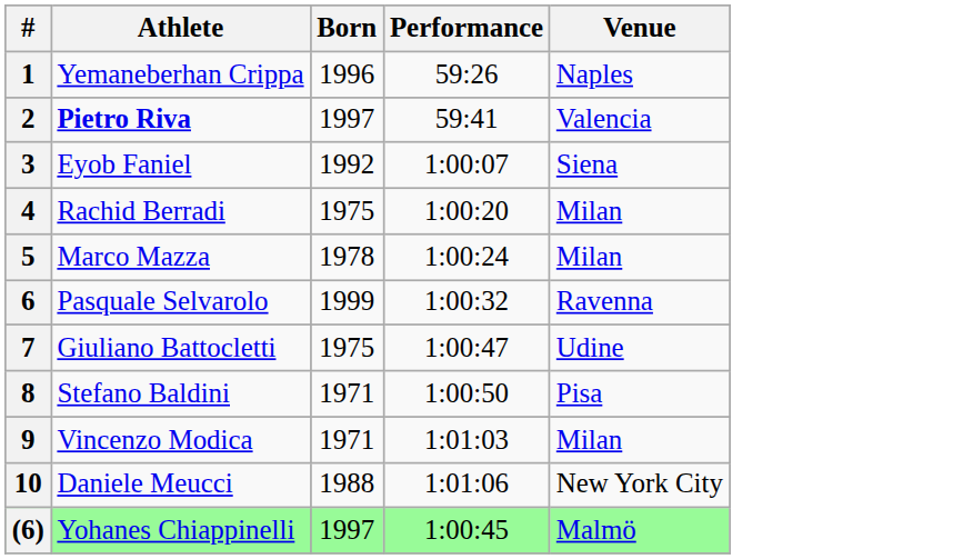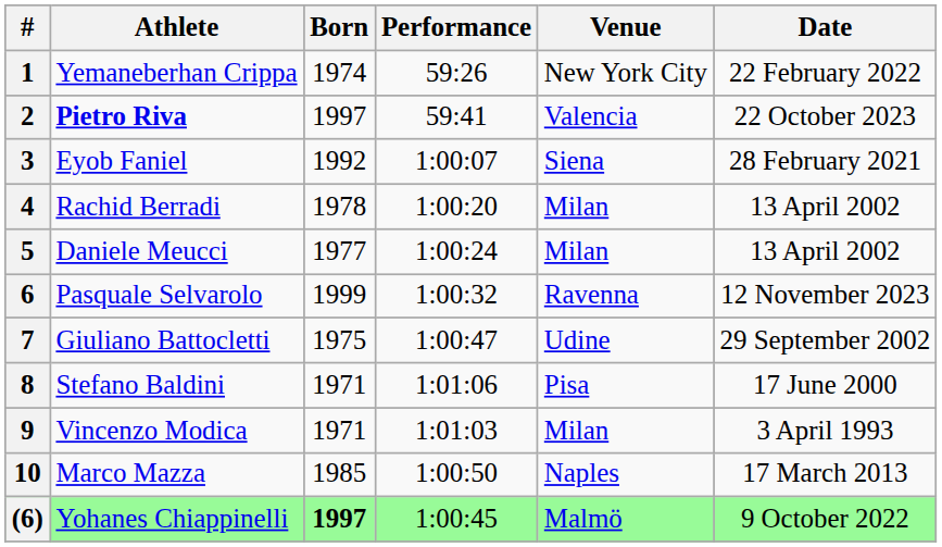 <table class="wikitable" style="font-size:90%; text-align:center;">
 <tr>
 <th>#</th>
 <th>Athlete</th>
 <th>Born</th>
 <th>Performance</th>
 <th>Venue</th>
+<th>Date</th>
 </tr>
 <tr>
 <th>1</th>
 <td align=left><a href='#'>Yemaneberhan Crippa</a></td>
-<td>1996</td>
+<td>1974</td>
 <td>59:26</td>
-<td align=left> <a href='#'>Naples</a></td>
+<td align=left> New York City</td>
+<td>22 February 2022</td>
 </tr>
 <tr>
 <th>2</th>
 <td align=left><strong><a href='#'>Pietro Riva</a></strong></td>
 <td>1997</td>
 <td>59:41</td>
 <td align=left> <a href='#'>Valencia</a></td>
+<td>22 October 2023</td>
 </tr>
 <tr>
 <th>3</th>
 <td align=left><a href='#'>Eyob Faniel</a></td>
 <td>1992</td>
 <td>1:00:07</td>
 <td align=left> <a href='#'>Siena</a></td>
+<td>28 February 2021</td>
 </tr>
 <tr>
 <th>4</th>
 <td align=left><a href='#'>Rachid Berradi</a></td>
-<td>1975</td>
+<td>1978</td>
 <td>1:00:20</td>
 <td align=left> <a href='#'>Milan</a></td>
+<td>13 April 2002</td>
 </tr>
 <tr>
 <th>5</th>
-<td align=left><a href='#'>Marco Mazza</a></td>
-<td>1978</td>
+<td align=left><a href='#'>Daniele Meucci</a></td>
+<td>1977</td>
 <td>1:00:24</td>
 <td align=left> <a href='#'>Milan</a></td>
+<td>13 April 2002</td>
 </tr>
 <tr>
 <th>6</th>
 <td align=left><a href='#'>Pasquale Selvarolo</a></td>
 <td>1999</td>
 <td>1:00:32</td>
 <td align=left> <a href='#'>Ravenna</a></td>
+<td>12 November 2023</td>
 </tr>
 <tr>
 <th>7</th>
 <td align=left><a href='#'>Giuliano Battocletti</a></td>
 <td>1975</td>
 <td>1:00:47</td>
 <td align=left> <a href='#'>Udine</a></td>
+<td>29 September 2002</td>
 </tr>
 <tr>
 <th>8</th>
 <td align=left><a href='#'>Stefano Baldini</a></td>
 <td>1971</td>
-<td>1:00:50</td>
+<td>1:01:06</td>
 <td align=left> <a href='#'>Pisa</a></td>
+<td>17 June 2000</td>
 </tr>
 <tr>
 <th>9</th>
 <td align=left><a href='#'>Vincenzo Modica</a></td>
 <td>1971</td>
 <td>1:01:03</td>
 <td align=left> <a href='#'>Milan</a></td>
+<td>3 April 1993</td>
 </tr>
 <tr>
 <th>10</th>
-<td align=left><a href='#'>Daniele Meucci</a></td>
-<td>1988</td>
-<td>1:01:06</td>
-<td align=left> New York City</td>
+<td align=left><a href='#'>Marco Mazza</a></td>
+<td>1985</td>
+<td>1:00:50</td>
+<td align=left> <a href='#'>Naples</a></td>
+<td>17 March 2013</td>
 </tr>
 <tr bgcolor=palegreen>
 <th>(6)</th>
 <td align=left><a href='#'>Yohanes Chiappinelli</a></td>
-<td>1997</td>
+<td><strong>1997</strong></td>
 <td>1:00:45</td>
 <td align=left> <a href='#'>Malmö</a></td>
+<td>9 October 2022</td>
 </tr>
 </table>
